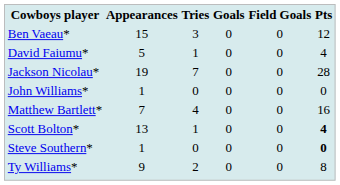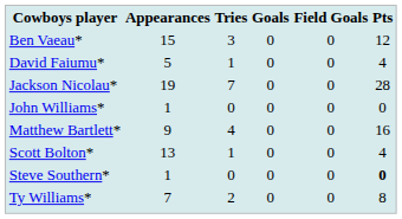 <table cellpadding=1 style="border:1px solid #BBB; background-color:#d7ebed; font-size:85%;">
 <tr>
 <th>Cowboys player</th>
 <th>Appearances</th>
 <th>Tries</th>
 <th>Goals</th>
 <th>Field Goals</th>
 <th>Pts</th>
 </tr>
 <tr ---->
 <td> <a href='#'>Ben Vaeau</a>*</td>
 <td align="center">15</td>
 <td align="center">3</td>
 <td align="center">0</td>
 <td align="center">0</td>
 <td align="center">12</td>
 </tr>
 <tr ---->
 <td> <a href='#'>David Faiumu</a>*</td>
 <td align="center">5</td>
 <td align="center">1</td>
 <td align="center">0</td>
 <td align="center">0</td>
 <td align="center">4</td>
 </tr>
 <tr ---->
 <td> <a href='#'>Jackson Nicolau</a>*</td>
 <td align="center">19</td>
 <td align="center">7</td>
 <td align="center">0</td>
 <td align="center">0</td>
 <td align="center">28</td>
 </tr>
 <tr ---->
 <td> <a href='#'>John Williams</a>*</td>
 <td align="center">1</td>
 <td align="center">0</td>
 <td align="center">0</td>
 <td align="center">0</td>
 <td align="center">0</td>
 </tr>
 <tr ---->
 <td> <a href='#'>Matthew Bartlett</a>*</td>
-<td align="center">7</td>
+<td align="center">9</td>
 <td align="center">4</td>
 <td align="center">0</td>
 <td align="center">0</td>
 <td align="center">16</td>
 </tr>
 <tr ---->
 <td> <a href='#'>Scott Bolton</a>*</td>
 <td align="center">13</td>
 <td align="center">1</td>
 <td align="center">0</td>
 <td align="center">0</td>
-<td align="center"><strong>4</strong></td>
+<td align="center">4</td>
 </tr>
 <tr ---->
 <td> <a href='#'>Steve Southern</a>*</td>
 <td align="center">1</td>
 <td align="center">0</td>
 <td align="center">0</td>
 <td align="center">0</td>
 <td align="center"><strong>0</strong></td>
 </tr>
 <tr ---->
 <td> <a href='#'>Ty Williams</a>*</td>
-<td align="center">9</td>
+<td align="center">7</td>
 <td align="center">2</td>
 <td align="center">0</td>
 <td align="center">0</td>
 <td align="center">8</td>
 </tr>
 <tr ---->
 </tr>
 </table>
